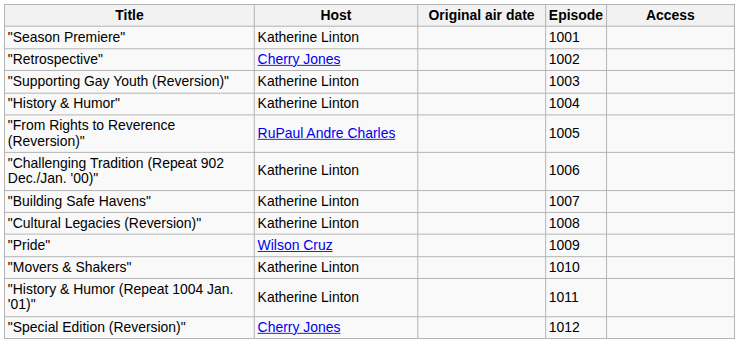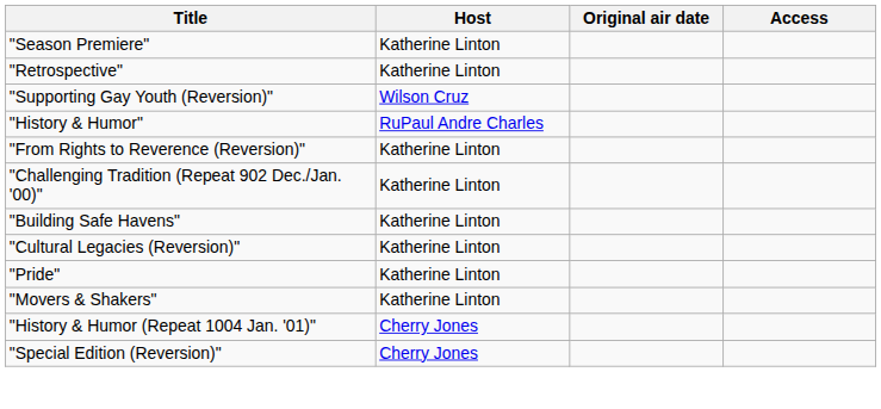 <table class="wikitable" style="text-align=center; width:95%; margin:auto;">
 <tr>
 <th>Title</th>
 <th width="180">Host</th>
 <th width="140">Original air date</th>
-<th width="40">Episode</th>
 <th width="140">Access</th>
 </tr>
 <tr>
 <td>"Season Premiere"</td>
 <td>Katherine Linton</td>
 <td></td>
-<td>1001</td>
 <td></td>
 </tr>
 <tr>
 <td>"Retrospective"</td>
-<td><a href='#'>Cherry Jones</a></td>
+<td>Katherine Linton</td>
 <td></td>
-<td>1002</td>
 <td></td>
 </tr>
 <tr>
 <td>"Supporting Gay Youth (Reversion)"</td>
-<td>Katherine Linton</td>
+<td><a href='#'>Wilson Cruz</a></td>
 <td></td>
-<td>1003</td>
 <td></td>
 </tr>
 <tr>
 <td>"History & Humor"</td>
-<td>Katherine Linton</td>
+<td><a href='#'>RuPaul Andre Charles</a></td>
 <td></td>
-<td>1004</td>
 <td></td>
 </tr>
 <tr>
 <td>"From Rights to Reverence (Reversion)"</td>
-<td><a href='#'>RuPaul Andre Charles</a></td>
+<td>Katherine Linton</td>
 <td></td>
-<td>1005</td>
 <td></td>
 </tr>
 <tr>
 <td>"Challenging Tradition (Repeat 902 Dec./Jan. '00)"</td>
 <td>Katherine Linton</td>
 <td></td>
-<td>1006</td>
 <td></td>
 </tr>
 <tr>
 <td>"Building Safe Havens"</td>
 <td>Katherine Linton</td>
 <td></td>
-<td>1007</td>
 <td></td>
 </tr>
 <tr>
 <td>"Cultural Legacies (Reversion)"</td>
 <td>Katherine Linton</td>
 <td></td>
-<td>1008</td>
 <td></td>
 </tr>
 <tr>
 <td>"Pride"</td>
-<td><a href='#'>Wilson Cruz</a></td>
+<td>Katherine Linton</td>
 <td></td>
-<td>1009</td>
 <td></td>
 </tr>
 <tr>
 <td>"Movers & Shakers"</td>
 <td>Katherine Linton</td>
 <td></td>
-<td>1010</td>
 <td></td>
 </tr>
 <tr>
 <td>"History & Humor (Repeat 1004 Jan. '01)"</td>
-<td>Katherine Linton</td>
+<td><a href='#'>Cherry Jones</a></td>
 <td></td>
-<td>1011</td>
 <td></td>
 </tr>
 <tr>
 <td>"Special Edition (Reversion)"</td>
 <td><a href='#'>Cherry Jones</a></td>
 <td></td>
-<td>1012</td>
 <td></td>
 </tr>
 </table>
